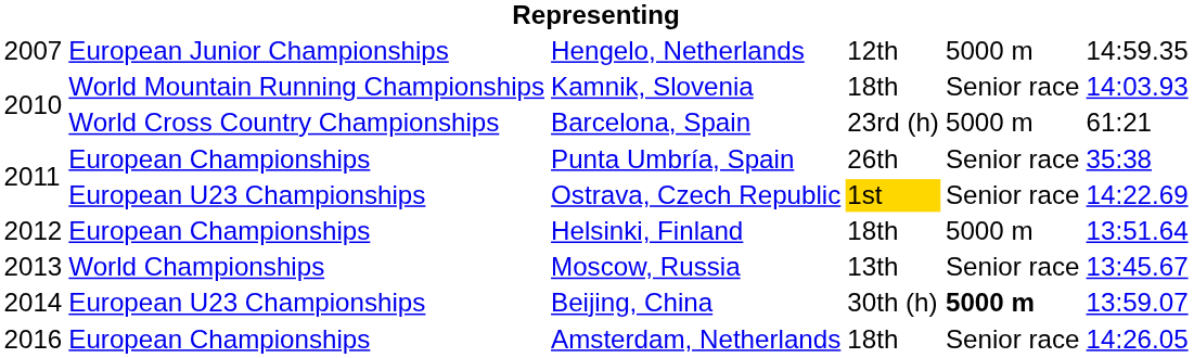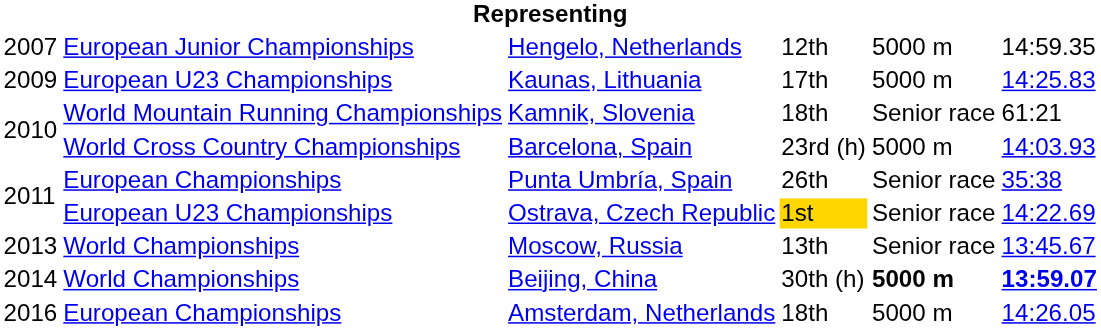 <table>
 <tr>
 <th colspan="6">Representing </th>
 </tr>
 <tr>
 <td>2007</td>
 <td><a href='#'>European Junior Championships</a></td>
 <td><a href='#'>Hengelo, Netherlands</a></td>
 <td>12th</td>
 <td>5000 m</td>
 <td>14:59.35<br></td>
 </tr>
 <tr>
+<td>2009</td>
+<td><a href='#'>European U23 Championships</a></td>
+<td><a href='#'>Kaunas, Lithuania</a></td>
+<td>17th</td>
+<td>5000 m</td>
+<td><a href='#'>14:25.83</a></td>
+</tr>
+<tr>
 <td rowspan=2>2010</td>
 <td><a href='#'>World Mountain Running Championships</a></td>
 <td><a href='#'>Kamnik, Slovenia</a></td>
 <td>18th</td>
 <td>Senior race</td>
-<td><a href='#'>14:03.93</a></td>
+<td>61:21</td>
 </tr>
 <tr>
 <td><a href='#'>World Cross Country Championships</a></td>
 <td><a href='#'>Barcelona, Spain</a></td>
 <td>23rd (h)</td>
 <td>5000 m</td>
-<td>61:21</td>
+<td><a href='#'>14:03.93</a></td>
 </tr>
 <tr>
 <td rowspan=2>2011</td>
 <td><a href='#'>European Championships</a></td>
 <td><a href='#'>Punta Umbría, Spain</a></td>
 <td>26th</td>
 <td>Senior race</td>
 <td><a href='#'>35:38</a></td>
 </tr>
 <tr>
 <td><a href='#'>European U23 Championships</a></td>
 <td><a href='#'>Ostrava, Czech Republic</a></td>
 <td bgcolor=gold>1st</td>
 <td>Senior race</td>
 <td><a href='#'>14:22.69</a></td>
 </tr>
 <tr>
-<td>2012</td>
-<td><a href='#'>European Championships</a></td>
-<td><a href='#'>Helsinki, Finland</a></td>
-<td>18th</td>
-<td>5000 m</td>
-<td><a href='#'>13:51.64</a></td>
-</tr>
-<tr>
 <td>2013</td>
 <td><a href='#'>World Championships</a></td>
 <td><a href='#'>Moscow, Russia</a></td>
 <td>13th</td>
 <td>Senior race</td>
 <td><a href='#'>13:45.67</a></td>
 </tr>
 <tr>
 <td>2014</td>
-<td><a href='#'>European U23 Championships</a></td>
+<td><a href='#'>World Championships</a></td>
 <td><a href='#'>Beijing, China</a></td>
 <td>30th (h)</td>
 <td><strong>5000 m</strong></td>
-<td><a href='#'>13:59.07</a></td>
+<td><strong><a href='#'>13:59.07</a></strong></td>
 </tr>
 <tr>
 <td>2016</td>
 <td><a href='#'>European Championships</a></td>
 <td><a href='#'>Amsterdam, Netherlands</a></td>
 <td>18th</td>
-<td>Senior race</td>
+<td>5000 m</td>
 <td><a href='#'>14:26.05</a></td>
 </tr>
 </table>
